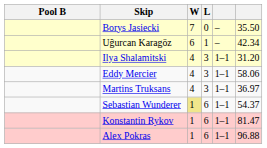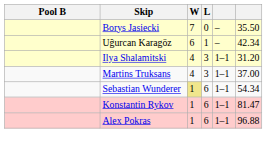 <table class=wikitable>
 <tr>
 <th width=150>Pool B</th>
 <th width=135>Skip</th>
 <th>W</th>
 <th>L</th>
 <th width=30></th>
 <th width=20></th>
 </tr>
 <tr bgcolor=#ffffcc>
 <td></td>
 <td><a href='#'>Borys Jasiecki</a></td>
 <td>7</td>
 <td>0</td>
 <td>–</td>
 <td>35.50</td>
 </tr>
 <tr bgcolor=#ffffcc>
 <td></td>
 <td>Uğurcan Karagöz</td>
 <td>6</td>
 <td>1</td>
 <td>–</td>
 <td>42.34</td>
 </tr>
 <tr bgcolor=#ffffcc>
 <td></td>
 <td><a href='#'>Ilya Shalamitski</a></td>
 <td>4</td>
 <td>3</td>
 <td>1–1</td>
 <td>31.20</td>
 </tr>
 <tr>
 <td></td>
-<td><a href='#'>Eddy Mercier</a></td>
-<td>4</td>
-<td>3</td>
-<td>1–1</td>
-<td>58.06</td>
-</tr>
-<tr>
-<td></td>
 <td><a href='#'>Martins Truksans</a></td>
 <td>4</td>
 <td>3</td>
 <td>1–1</td>
-<td>36.97</td>
+<td>37.00</td>
 </tr>
 <tr>
 <td></td>
 <td><a href='#'>Sebastian Wunderer</a></td>
 <td style="background: khaki;">1</td>
 <td>6</td>
 <td>1–1</td>
-<td>54.37</td>
+<td>54.34</td>
 </tr>
 <tr bgcolor=#ffcccc>
 <td></td>
 <td><a href='#'>Konstantin Rykov</a></td>
 <td>1</td>
 <td>6</td>
 <td>1–1</td>
 <td>81.47</td>
 </tr>
 <tr bgcolor=#ffcccc>
 <td></td>
 <td><a href='#'>Alex Pokras</a></td>
 <td>1</td>
 <td>6</td>
 <td>1–1</td>
 <td>96.88</td>
 </tr>
 </table>
